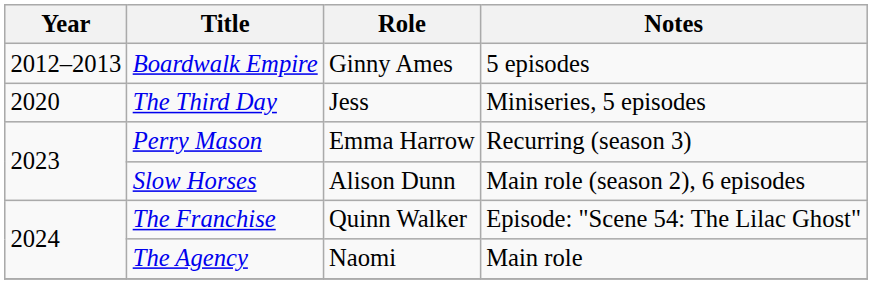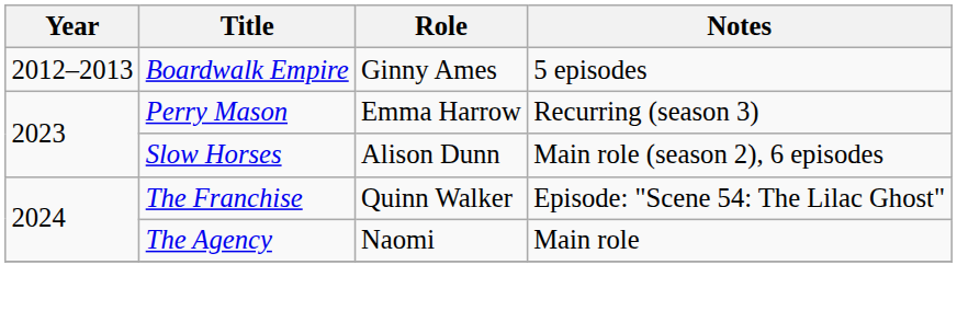 <table class="wikitable">
 <tr>
 <th>Year</th>
 <th>Title</th>
 <th>Role</th>
 <th>Notes</th>
 </tr>
 <tr>
 <td>2012–2013</td>
 <td><em><a href='#'>Boardwalk Empire</a></em></td>
 <td>Ginny Ames</td>
 <td>5 episodes</td>
-</tr>
-<tr>
-<td>2020</td>
-<td><em><a href='#'>The Third Day</a></em></td>
-<td>Jess</td>
-<td>Miniseries, 5 episodes</td>
 </tr>
 <tr>
 <td rowspan=2>2023</td>
 <td><em><a href='#'>Perry Mason</a></em></td>
 <td>Emma Harrow</td>
 <td>Recurring (season 3)</td>
 </tr>
 <tr>
 <td><em><a href='#'>Slow Horses</a></em></td>
 <td>Alison Dunn</td>
 <td>Main role (season 2), 6 episodes</td>
 </tr>
 <tr>
 <td rowspan=2>2024</td>
 <td><em><a href='#'>The Franchise</a></em></td>
 <td>Quinn Walker</td>
 <td>Episode: "Scene 54: The Lilac Ghost"</td>
 </tr>
 <tr>
 <td><em><a href='#'>The Agency</a></em></td>
 <td>Naomi</td>
 <td>Main role</td>
 </tr>
 <tr>
 </tr>
 </table>
